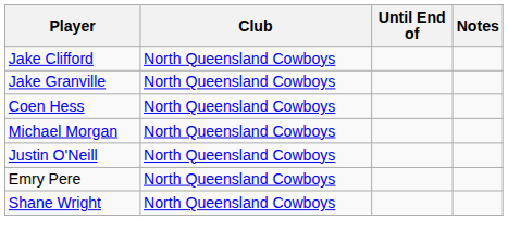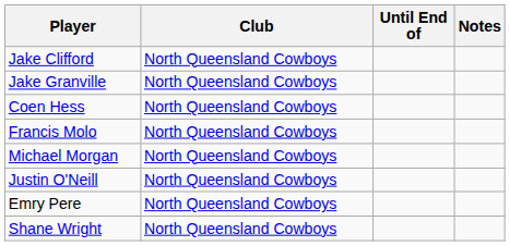 <table class="wikitable" style="font-size:90%">
 <tr bgcolor="#efefef">
 <th width="120">Player</th>
 <th width="210">Club</th>
 <th width="70">Until End of</th>
 <th width="40">Notes</th>
 </tr>
 <tr>
 <td><a href='#'>Jake Clifford</a></td>
 <td> <a href='#'>North Queensland Cowboys</a></td>
 <td></td>
 <td></td>
 </tr>
 <tr>
 <td><a href='#'>Jake Granville</a></td>
 <td> <a href='#'>North Queensland Cowboys</a></td>
 <td></td>
 <td></td>
 </tr>
 <tr>
 <td><a href='#'>Coen Hess</a></td>
+<td> <a href='#'>North Queensland Cowboys</a></td>
+<td></td>
+<td></td>
+</tr>
+<tr>
+<td><a href='#'>Francis Molo</a></td>
 <td> <a href='#'>North Queensland Cowboys</a></td>
 <td></td>
 <td></td>
 </tr>
 <tr>
 <td><a href='#'>Michael Morgan</a></td>
 <td> <a href='#'>North Queensland Cowboys</a></td>
 <td></td>
 <td></td>
 </tr>
 <tr>
 <td><a href='#'>Justin O'Neill</a></td>
 <td> <a href='#'>North Queensland Cowboys</a></td>
 <td></td>
 <td></td>
 </tr>
 <tr>
 <td>Emry Pere</td>
 <td> <a href='#'>North Queensland Cowboys</a></td>
 <td></td>
 <td></td>
 </tr>
 <tr>
 <td><a href='#'>Shane Wright</a></td>
 <td> <a href='#'>North Queensland Cowboys</a></td>
 <td></td>
 <td></td>
 </tr>
 </table>
